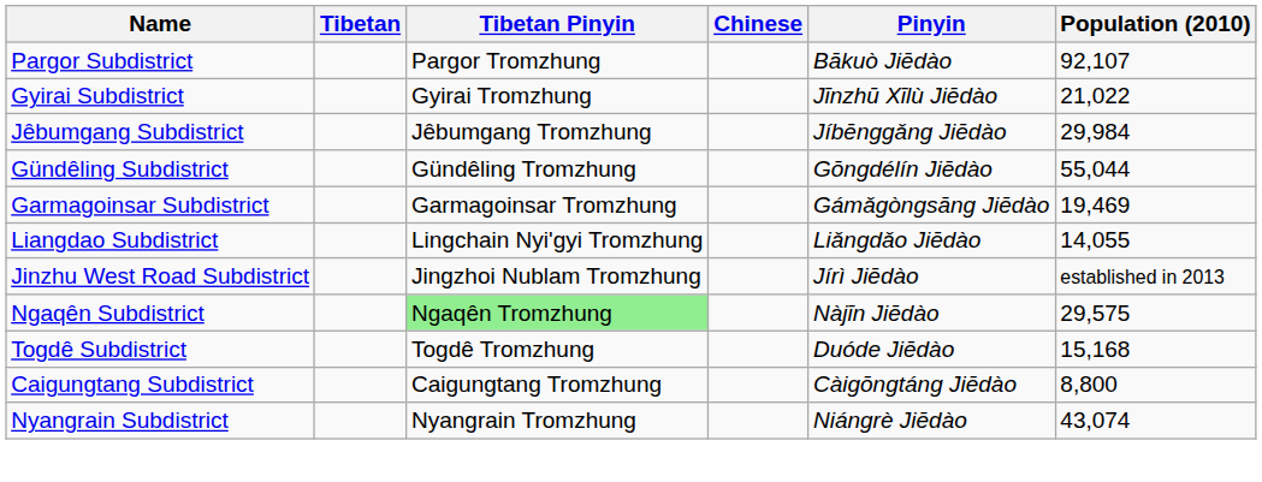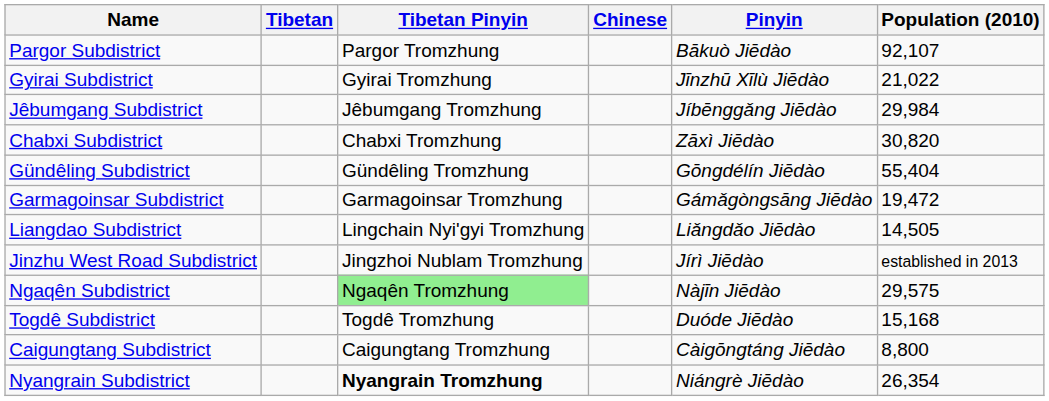 <table class="wikitable" style="font-size:90%; margin:auto;">
 <tr>
 <th>Name</th>
 <th><a href='#'>Tibetan</a></th>
 <th><a href='#'>Tibetan Pinyin</a></th>
 <th><a href='#'>Chinese</a></th>
 <th><a href='#'>Pinyin</a></th>
 <th>Population (2010)</th>
 </tr>
 <tr>
 <td><a href='#'>Pargor Subdistrict</a></td>
 <td></td>
 <td>Pargor Tromzhung</td>
 <td></td>
 <td><em>Bākuò Jiēdào</em></td>
 <td>92,107</td>
 </tr>
 <tr>
 <td><a href='#'>Gyirai Subdistrict</a></td>
 <td></td>
 <td>Gyirai Tromzhung</td>
 <td></td>
 <td><em>Jīnzhū Xīlù Jiēdào</em></td>
 <td>21,022</td>
 </tr>
 <tr>
 <td><a href='#'>Jêbumgang Subdistrict</a></td>
 <td></td>
 <td>Jêbumgang Tromzhung</td>
 <td></td>
 <td><em>Jíbēnggǎng Jiēdào</em></td>
 <td>29,984</td>
 </tr>
 <tr>
+<td><a href='#'>Chabxi Subdistrict</a></td>
+<td></td>
+<td>Chabxi Tromzhung</td>
+<td></td>
+<td><em>Zāxì Jiēdào</em></td>
+<td>30,820</td>
+</tr>
+<tr>
 <td><a href='#'>Gündêling Subdistrict</a></td>
 <td></td>
 <td>Gündêling Tromzhung</td>
 <td></td>
 <td><em>Gōngdélín Jiēdào</em></td>
-<td>55,044</td>
+<td>55,404</td>
 </tr>
 <tr>
 <td><a href='#'>Garmagoinsar Subdistrict</a></td>
 <td></td>
 <td>Garmagoinsar Tromzhung</td>
 <td></td>
 <td><em>Gámǎgòngsāng Jiēdào</em></td>
-<td>19,469</td>
+<td>19,472</td>
 </tr>
 <tr>
 <td><a href='#'>Liangdao Subdistrict</a></td>
 <td></td>
 <td>Lingchain Nyi'gyi Tromzhung</td>
 <td></td>
 <td><em>Liǎngdǎo Jiēdào</em></td>
-<td>14,055</td>
+<td>14,505</td>
 </tr>
 <tr>
 <td><a href='#'>Jinzhu West Road Subdistrict</a></td>
 <td></td>
 <td>Jingzhoi Nublam Tromzhung</td>
 <td></td>
 <td><em>Jírì Jiēdào</em></td>
 <td><small>established in 2013</small></td>
 </tr>
 <tr>
 <td><a href='#'>Ngaqên Subdistrict</a></td>
 <td></td>
 <td style="background: lightgreen;">Ngaqên Tromzhung</td>
 <td></td>
 <td><em>Nàjīn Jiēdào</em></td>
 <td>29,575</td>
 </tr>
 <tr>
 <td><a href='#'>Togdê Subdistrict</a></td>
 <td></td>
 <td>Togdê Tromzhung</td>
 <td></td>
 <td><em>Duóde Jiēdào</em></td>
 <td>15,168</td>
 </tr>
 <tr>
 <td><a href='#'>Caigungtang Subdistrict</a></td>
 <td></td>
 <td>Caigungtang Tromzhung</td>
 <td></td>
 <td><em>Càigōngtáng Jiēdào</em></td>
 <td>8,800</td>
 </tr>
 <tr>
 <td><a href='#'>Nyangrain Subdistrict</a></td>
 <td></td>
-<td>Nyangrain Tromzhung</td>
+<td><strong>Nyangrain Tromzhung</strong></td>
 <td></td>
 <td><em>Niángrè Jiēdào</em></td>
-<td>43,074</td>
+<td>26,354</td>
 </tr>
 </table>
